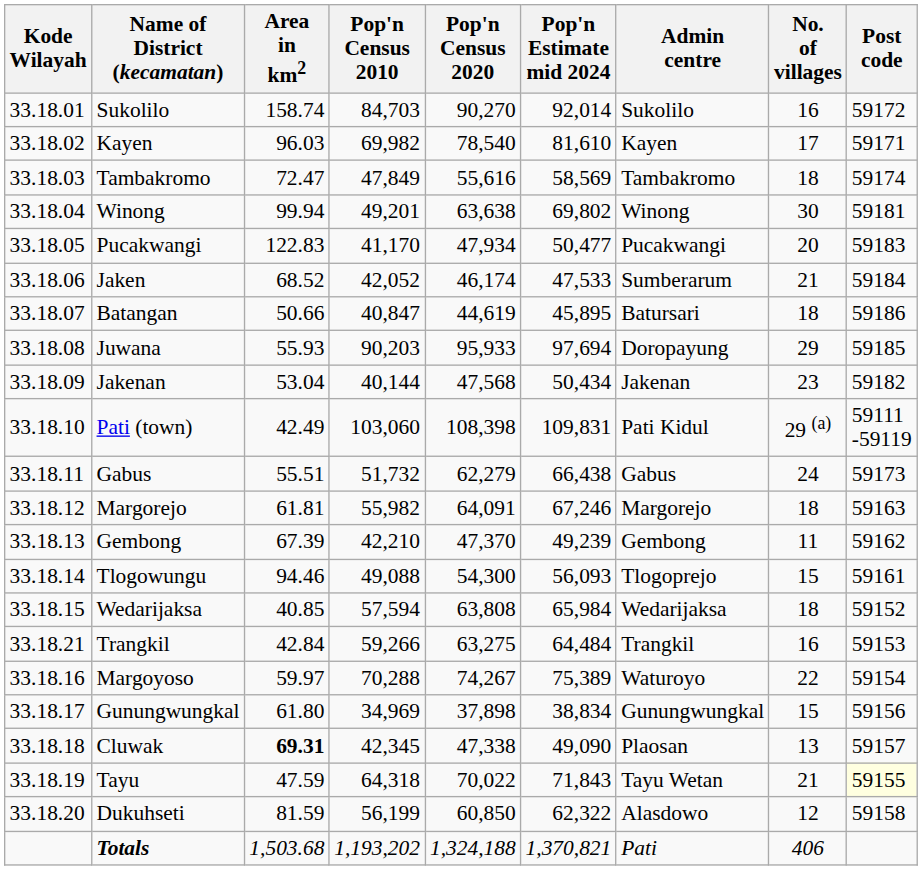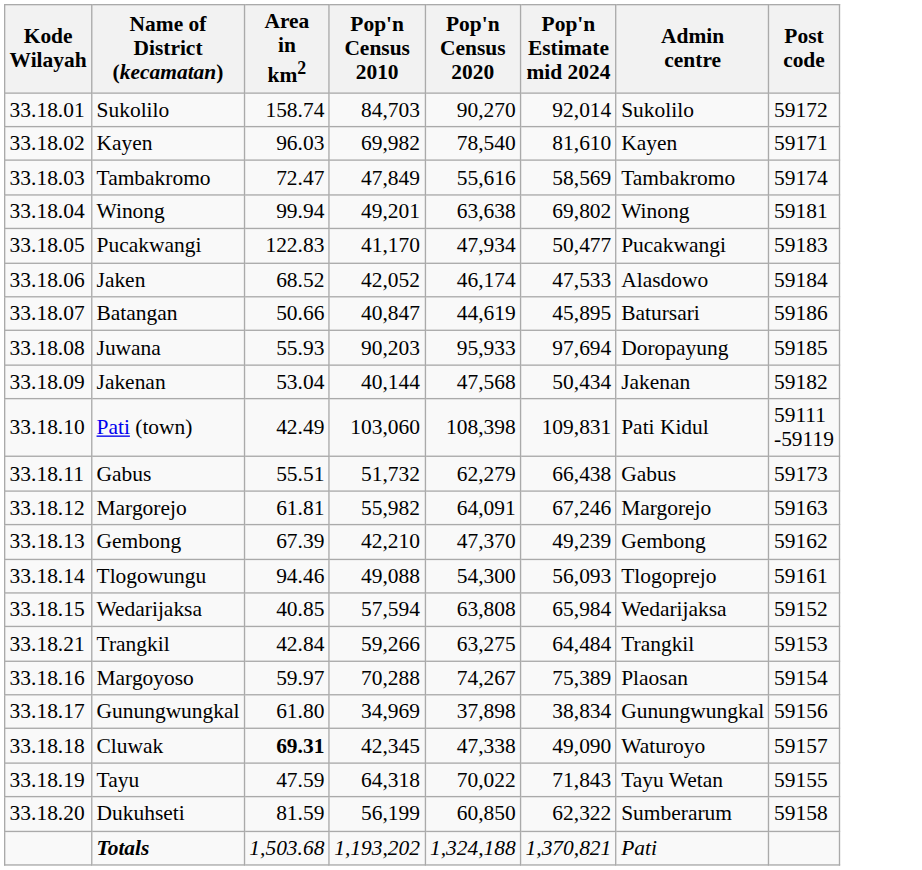 <table class="sortable wikitable">
 <tr>
 <th>Kode <br>Wilayah</th>
 <th>Name of<br>District<br>(<em>kecamatan</em>)</th>
 <th>Area <br> in<br>km<sup>2</sup></th>
 <th>Pop'n<br>Census<br>2010</th>
 <th>Pop'n<br>Census<br>2020</th>
 <th>Pop'n<br>Estimate<br>mid 2024</th>
 <th>Admin<br>centre</th>
-<th>No.<br>of<br>villages</th>
 <th>Post<br>code</th>
 </tr>
 <tr>
 <td>33.18.01</td>
 <td>Sukolilo</td>
 <td align="right">158.74</td>
 <td align="right">84,703</td>
 <td align="right">90,270</td>
 <td align="right">92,014</td>
 <td>Sukolilo</td>
-<td align="center">16</td>
 <td>59172</td>
 </tr>
 <tr>
 <td>33.18.02</td>
 <td>Kayen</td>
 <td align="right">96.03</td>
 <td align="right">69,982</td>
 <td align="right">78,540</td>
 <td align="right">81,610</td>
 <td>Kayen</td>
-<td align="center">17</td>
 <td>59171</td>
 </tr>
 <tr>
 <td>33.18.03</td>
 <td>Tambakromo</td>
 <td align="right">72.47</td>
 <td align="right">47,849</td>
 <td align="right">55,616</td>
 <td align="right">58,569</td>
 <td>Tambakromo</td>
-<td align="center">18</td>
 <td>59174</td>
 </tr>
 <tr>
 <td>33.18.04</td>
 <td>Winong</td>
 <td align="right">99.94</td>
 <td align="right">49,201</td>
 <td align="right">63,638</td>
 <td align="right">69,802</td>
 <td>Winong</td>
-<td align="center">30</td>
 <td>59181</td>
 </tr>
 <tr>
 <td>33.18.05</td>
 <td>Pucakwangi</td>
 <td align="right">122.83</td>
 <td align="right">41,170</td>
 <td align="right">47,934</td>
 <td align="right">50,477</td>
 <td>Pucakwangi</td>
-<td align="center">20</td>
 <td>59183</td>
 </tr>
 <tr>
 <td>33.18.06</td>
 <td>Jaken</td>
 <td align="right">68.52</td>
 <td align="right">42,052</td>
 <td align="right">46,174</td>
 <td align="right">47,533</td>
-<td>Sumberarum</td>
-<td align="center">21</td>
+<td>Alasdowo</td>
 <td>59184</td>
 </tr>
 <tr>
 <td>33.18.07</td>
 <td>Batangan</td>
 <td align="right">50.66</td>
 <td align="right">40,847</td>
 <td align="right">44,619</td>
 <td align="right">45,895</td>
 <td>Batursari</td>
-<td align="center">18</td>
 <td>59186</td>
 </tr>
 <tr>
 <td>33.18.08</td>
 <td>Juwana</td>
 <td align="right">55.93</td>
 <td align="right">90,203</td>
 <td align="right">95,933</td>
 <td align="right">97,694</td>
 <td>Doropayung</td>
-<td align="center">29</td>
 <td>59185</td>
 </tr>
 <tr>
 <td>33.18.09</td>
 <td>Jakenan</td>
 <td align="right">53.04</td>
 <td align="right">40,144</td>
 <td align="right">47,568</td>
 <td align="right">50,434</td>
 <td>Jakenan</td>
-<td align="center">23</td>
 <td>59182</td>
 </tr>
 <tr>
 <td>33.18.10</td>
 <td><a href='#'>Pati</a> (town)</td>
 <td align="right">42.49</td>
 <td align="right">103,060</td>
 <td align="right">108,398</td>
 <td align="right">109,831</td>
 <td>Pati Kidul</td>
-<td align="center">29 <sup>(a)</sup></td>
 <td>59111<br>-59119</td>
 </tr>
 <tr>
 <td>33.18.11</td>
 <td>Gabus</td>
 <td align="right">55.51</td>
 <td align="right">51,732</td>
 <td align="right">62,279</td>
 <td align="right">66,438</td>
 <td>Gabus</td>
-<td align="center">24</td>
 <td>59173</td>
 </tr>
 <tr>
 <td>33.18.12</td>
 <td>Margorejo</td>
 <td align="right">61.81</td>
 <td align="right">55,982</td>
 <td align="right">64,091</td>
 <td align="right">67,246</td>
 <td>Margorejo</td>
-<td align="center">18</td>
 <td>59163</td>
 </tr>
 <tr>
 <td>33.18.13</td>
 <td>Gembong</td>
 <td align="right">67.39</td>
 <td align="right">42,210</td>
 <td align="right">47,370</td>
 <td align="right">49,239</td>
 <td>Gembong</td>
-<td align="center">11</td>
 <td>59162</td>
 </tr>
 <tr>
 <td>33.18.14</td>
 <td>Tlogowungu</td>
 <td align="right">94.46</td>
 <td align="right">49,088</td>
 <td align="right">54,300</td>
 <td align="right">56,093</td>
 <td>Tlogoprejo</td>
-<td align="center">15</td>
 <td>59161</td>
 </tr>
 <tr>
 <td>33.18.15</td>
 <td>Wedarijaksa</td>
 <td align="right">40.85</td>
 <td align="right">57,594</td>
 <td align="right">63,808</td>
 <td align="right">65,984</td>
 <td>Wedarijaksa</td>
-<td align="center">18</td>
 <td>59152</td>
 </tr>
 <tr>
 <td>33.18.21</td>
 <td>Trangkil</td>
 <td align="right">42.84</td>
 <td align="right">59,266</td>
 <td align="right">63,275</td>
 <td align="right">64,484</td>
 <td>Trangkil</td>
-<td align="center">16</td>
 <td>59153</td>
 </tr>
 <tr>
 <td>33.18.16</td>
 <td>Margoyoso</td>
 <td align="right">59.97</td>
 <td align="right">70,288</td>
 <td align="right">74,267</td>
 <td align="right">75,389</td>
-<td>Waturoyo</td>
-<td align="center">22</td>
+<td>Plaosan</td>
 <td>59154</td>
 </tr>
 <tr>
 <td>33.18.17</td>
 <td>Gunungwungkal</td>
 <td align="right">61.80</td>
 <td align="right">34,969</td>
 <td align="right">37,898</td>
 <td align="right">38,834</td>
 <td>Gunungwungkal</td>
-<td align="center">15</td>
 <td>59156</td>
 </tr>
 <tr>
 <td>33.18.18</td>
 <td>Cluwak</td>
 <td align="right"><strong>69.31</strong></td>
 <td align="right">42,345</td>
 <td align="right">47,338</td>
 <td align="right">49,090</td>
-<td>Plaosan</td>
-<td align="center">13</td>
+<td>Waturoyo</td>
 <td>59157</td>
 </tr>
 <tr>
 <td>33.18.19</td>
 <td>Tayu</td>
 <td align="right">47.59</td>
 <td align="right">64,318</td>
 <td align="right">70,022</td>
 <td align="right">71,843</td>
 <td>Tayu Wetan</td>
-<td align="center">21</td>
-<td style="background: lightyellow;">59155</td>
+<td>59155</td>
 </tr>
 <tr>
 <td>33.18.20</td>
 <td>Dukuhseti</td>
 <td align="right">81.59</td>
 <td align="right">56,199</td>
 <td align="right">60,850</td>
 <td align="right">62,322</td>
-<td>Alasdowo</td>
-<td align="center">12</td>
+<td>Sumberarum</td>
 <td>59158</td>
 </tr>
 <tr>
 <td></td>
 <td><strong><em>Totals</em></strong></td>
 <td align="right"><em>1,503.68</em></td>
 <td align="right"><em>1,193,202</em></td>
 <td align="right"><em>1,324,188</em></td>
 <td align="right"><em>1,370,821</em></td>
 <td><em>Pati</em></td>
-<td align="center"><em>406</em></td>
 <td></td>
 </tr>
 </table>
